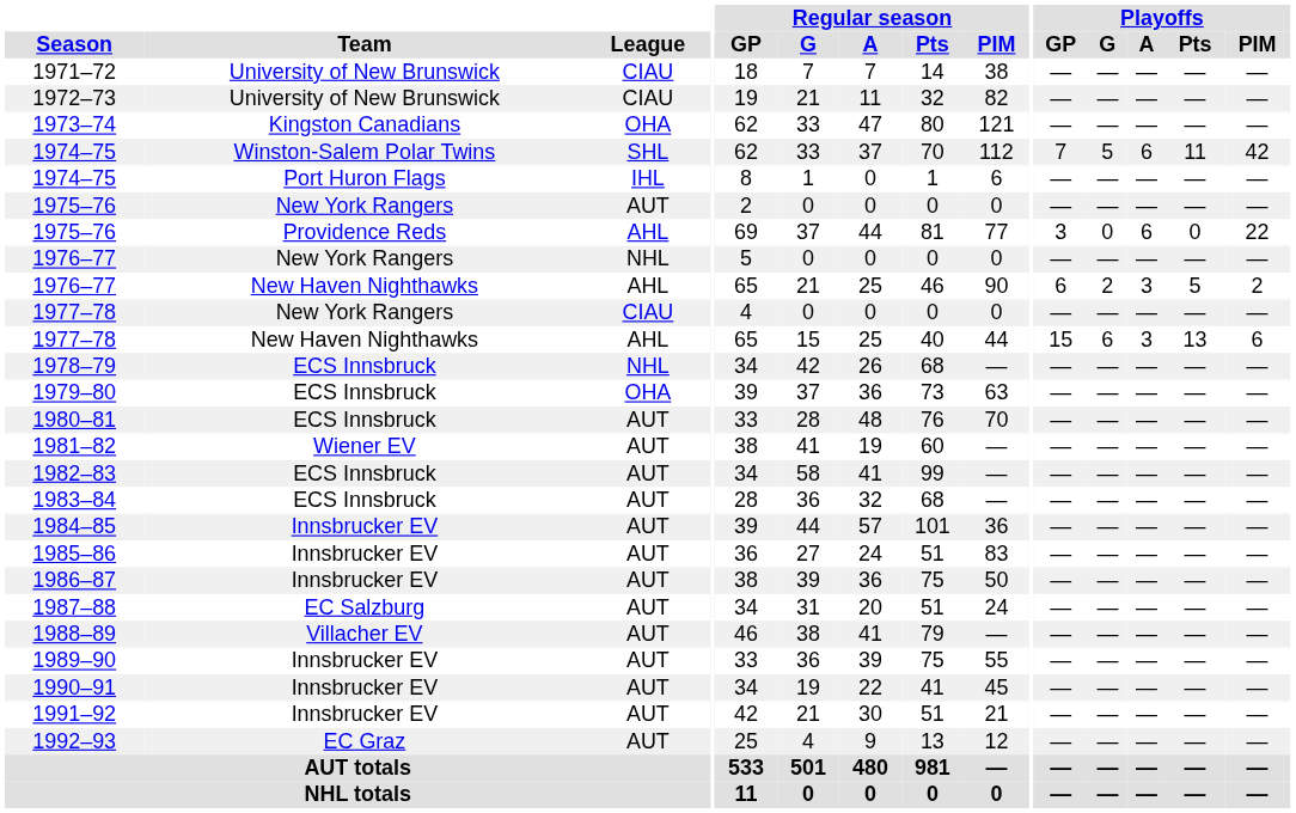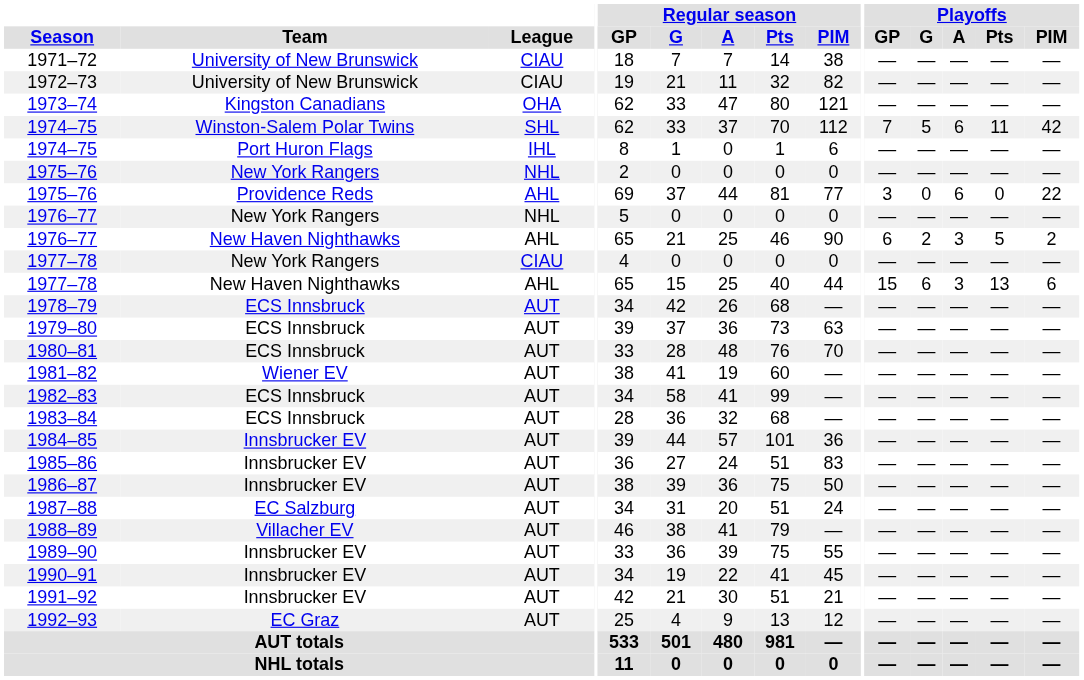 <table border="0" cellpadding="1" cellspacing="0" style="text-align:center; width:60em">
 <tr bgcolor="#e0e0e0">
 <th colspan="3" bgcolor="#ffffff"></th>
 <th rowspan="100" bgcolor="#ffffff"></th>
 <th colspan="5"><a href='#'>Regular season</a></th>
 <th rowspan="100" bgcolor="#ffffff"></th>
 <th colspan="5"><a href='#'>Playoffs</a></th>
 </tr>
 <tr bgcolor="#e0e0e0">
 <th><a href='#'>Season</a></th>
 <th>Team</th>
 <th>League</th>
 <th>GP</th>
 <th><a href='#'>G</a></th>
 <th><a href='#'>A</a></th>
 <th><a href='#'>Pts</a></th>
 <th><a href='#'>PIM</a></th>
 <th>GP</th>
 <th>G</th>
 <th>A</th>
 <th>Pts</th>
 <th>PIM</th>
 </tr>
 <tr>
 <td>1971–72</td>
 <td><a href='#'>University of New Brunswick</a></td>
 <td><a href='#'>CIAU</a></td>
 <td>18</td>
 <td>7</td>
 <td>7</td>
 <td>14</td>
 <td>38</td>
 <td>—</td>
 <td>—</td>
 <td>—</td>
 <td>—</td>
 <td>—</td>
 </tr>
 <tr bgcolor="#f0f0f0">
 <td>1972–73</td>
 <td>University of New Brunswick</td>
 <td>CIAU</td>
 <td>19</td>
 <td>21</td>
 <td>11</td>
 <td>32</td>
 <td>82</td>
 <td>—</td>
 <td>—</td>
 <td>—</td>
 <td>—</td>
 <td>—</td>
 </tr>
 <tr>
 <td><a href='#'>1973–74</a></td>
 <td><a href='#'>Kingston Canadians</a></td>
 <td><a href='#'>OHA</a></td>
 <td>62</td>
 <td>33</td>
 <td>47</td>
 <td>80</td>
 <td>121</td>
 <td>—</td>
 <td>—</td>
 <td>—</td>
 <td>—</td>
 <td>—</td>
 </tr>
 <tr bgcolor="#f0f0f0">
 <td><a href='#'>1974–75</a></td>
 <td><a href='#'>Winston-Salem Polar Twins</a></td>
 <td><a href='#'>SHL</a></td>
 <td>62</td>
 <td>33</td>
 <td>37</td>
 <td>70</td>
 <td>112</td>
 <td>7</td>
 <td>5</td>
 <td>6</td>
 <td>11</td>
 <td>42</td>
 </tr>
 <tr>
 <td><a href='#'>1974–75</a></td>
 <td><a href='#'>Port Huron Flags</a></td>
 <td><a href='#'>IHL</a></td>
 <td>8</td>
 <td>1</td>
 <td>0</td>
 <td>1</td>
 <td>6</td>
 <td>—</td>
 <td>—</td>
 <td>—</td>
 <td>—</td>
 <td>—</td>
 </tr>
 <tr bgcolor="#f0f0f0">
 <td><a href='#'>1975–76</a></td>
 <td><a href='#'>New York Rangers</a></td>
-<td>AUT</td>
+<td><a href='#'>NHL</a></td>
 <td>2</td>
 <td>0</td>
 <td>0</td>
 <td>0</td>
 <td>0</td>
 <td>—</td>
 <td>—</td>
 <td>—</td>
 <td>—</td>
 <td>—</td>
 </tr>
 <tr>
 <td><a href='#'>1975–76</a></td>
 <td><a href='#'>Providence Reds</a></td>
 <td><a href='#'>AHL</a></td>
 <td>69</td>
 <td>37</td>
 <td>44</td>
 <td>81</td>
 <td>77</td>
 <td>3</td>
 <td>0</td>
 <td>6</td>
 <td>0</td>
 <td>22</td>
 </tr>
 <tr bgcolor="#f0f0f0">
 <td><a href='#'>1976–77</a></td>
 <td>New York Rangers</td>
 <td>NHL</td>
 <td>5</td>
 <td>0</td>
 <td>0</td>
 <td>0</td>
 <td>0</td>
 <td>—</td>
 <td>—</td>
 <td>—</td>
 <td>—</td>
 <td>—</td>
 </tr>
 <tr>
 <td><a href='#'>1976–77</a></td>
 <td><a href='#'>New Haven Nighthawks</a></td>
 <td>AHL</td>
 <td>65</td>
 <td>21</td>
 <td>25</td>
 <td>46</td>
 <td>90</td>
 <td>6</td>
 <td>2</td>
 <td>3</td>
 <td>5</td>
 <td>2</td>
 </tr>
 <tr bgcolor="#f0f0f0">
 <td><a href='#'>1977–78</a></td>
 <td>New York Rangers</td>
 <td><a href='#'>CIAU</a></td>
 <td>4</td>
 <td>0</td>
 <td>0</td>
 <td>0</td>
 <td>0</td>
 <td>—</td>
 <td>—</td>
 <td>—</td>
 <td>—</td>
 <td>—</td>
 </tr>
 <tr>
 <td><a href='#'>1977–78</a></td>
 <td>New Haven Nighthawks</td>
 <td>AHL</td>
 <td>65</td>
 <td>15</td>
 <td>25</td>
 <td>40</td>
 <td>44</td>
 <td>15</td>
 <td>6</td>
 <td>3</td>
 <td>13</td>
 <td>6</td>
 </tr>
 <tr bgcolor="#f0f0f0">
 <td><a href='#'>1978–79</a></td>
 <td><a href='#'>ECS Innsbruck</a></td>
-<td><a href='#'>NHL</a></td>
+<td><a href='#'>AUT</a></td>
 <td>34</td>
 <td>42</td>
 <td>26</td>
 <td>68</td>
 <td>—</td>
 <td>—</td>
 <td>—</td>
 <td>—</td>
 <td>—</td>
 <td>—</td>
 </tr>
 <tr>
 <td><a href='#'>1979–80</a></td>
 <td>ECS Innsbruck</td>
-<td><a href='#'>OHA</a></td>
+<td>AUT</td>
 <td>39</td>
 <td>37</td>
 <td>36</td>
 <td>73</td>
 <td>63</td>
 <td>—</td>
 <td>—</td>
 <td>—</td>
 <td>—</td>
 <td>—</td>
 </tr>
 <tr bgcolor="#f0f0f0">
 <td><a href='#'>1980–81</a></td>
 <td>ECS Innsbruck</td>
 <td>AUT</td>
 <td>33</td>
 <td>28</td>
 <td>48</td>
 <td>76</td>
 <td>70</td>
 <td>—</td>
 <td>—</td>
 <td>—</td>
 <td>—</td>
 <td>—</td>
 </tr>
 <tr>
 <td><a href='#'>1981–82</a></td>
 <td><a href='#'>Wiener EV</a></td>
 <td>AUT</td>
 <td>38</td>
 <td>41</td>
 <td>19</td>
 <td>60</td>
 <td>—</td>
 <td>—</td>
 <td>—</td>
 <td>—</td>
 <td>—</td>
 <td>—</td>
 </tr>
 <tr bgcolor="#f0f0f0">
 <td><a href='#'>1982–83</a></td>
 <td>ECS Innsbruck</td>
 <td>AUT</td>
 <td>34</td>
 <td>58</td>
 <td>41</td>
 <td>99</td>
 <td>—</td>
 <td>—</td>
 <td>—</td>
 <td>—</td>
 <td>—</td>
 <td>—</td>
 </tr>
 <tr>
 <td><a href='#'>1983–84</a></td>
 <td>ECS Innsbruck</td>
 <td>AUT</td>
 <td>28</td>
 <td>36</td>
 <td>32</td>
 <td>68</td>
 <td>—</td>
 <td>—</td>
 <td>—</td>
 <td>—</td>
 <td>—</td>
 <td>—</td>
 </tr>
 <tr bgcolor="#f0f0f0">
 <td><a href='#'>1984–85</a></td>
 <td><a href='#'>Innsbrucker EV</a></td>
 <td>AUT</td>
 <td>39</td>
 <td>44</td>
 <td>57</td>
 <td>101</td>
 <td>36</td>
 <td>—</td>
 <td>—</td>
 <td>—</td>
 <td>—</td>
 <td>—</td>
 </tr>
 <tr>
 <td><a href='#'>1985–86</a></td>
 <td>Innsbrucker EV</td>
 <td>AUT</td>
 <td>36</td>
 <td>27</td>
 <td>24</td>
 <td>51</td>
 <td>83</td>
 <td>—</td>
 <td>—</td>
 <td>—</td>
 <td>—</td>
 <td>—</td>
 </tr>
 <tr bgcolor="#f0f0f0">
 <td><a href='#'>1986–87</a></td>
 <td>Innsbrucker EV</td>
 <td>AUT</td>
 <td>38</td>
 <td>39</td>
 <td>36</td>
 <td>75</td>
 <td>50</td>
 <td>—</td>
 <td>—</td>
 <td>—</td>
 <td>—</td>
 <td>—</td>
 </tr>
 <tr>
 <td><a href='#'>1987–88</a></td>
 <td><a href='#'>EC Salzburg</a></td>
 <td>AUT</td>
 <td>34</td>
 <td>31</td>
 <td>20</td>
 <td>51</td>
 <td>24</td>
 <td>—</td>
 <td>—</td>
 <td>—</td>
 <td>—</td>
 <td>—</td>
 </tr>
 <tr bgcolor="#f0f0f0">
 <td><a href='#'>1988–89</a></td>
 <td><a href='#'>Villacher EV</a></td>
 <td>AUT</td>
 <td>46</td>
 <td>38</td>
 <td>41</td>
 <td>79</td>
 <td>—</td>
 <td>—</td>
 <td>—</td>
 <td>—</td>
 <td>—</td>
 <td>—</td>
 </tr>
 <tr>
 <td><a href='#'>1989–90</a></td>
 <td>Innsbrucker EV</td>
 <td>AUT</td>
 <td>33</td>
 <td>36</td>
 <td>39</td>
 <td>75</td>
 <td>55</td>
 <td>—</td>
 <td>—</td>
 <td>—</td>
 <td>—</td>
 <td>—</td>
 </tr>
 <tr bgcolor="#f0f0f0">
 <td><a href='#'>1990–91</a></td>
 <td>Innsbrucker EV</td>
 <td>AUT</td>
 <td>34</td>
 <td>19</td>
 <td>22</td>
 <td>41</td>
 <td>45</td>
 <td>—</td>
 <td>—</td>
 <td>—</td>
 <td>—</td>
 <td>—</td>
 </tr>
 <tr>
 <td><a href='#'>1991–92</a></td>
 <td>Innsbrucker EV</td>
 <td>AUT</td>
 <td>42</td>
 <td>21</td>
 <td>30</td>
 <td>51</td>
 <td>21</td>
 <td>—</td>
 <td>—</td>
 <td>—</td>
 <td>—</td>
 <td>—</td>
 </tr>
 <tr bgcolor="#f0f0f0">
 <td><a href='#'>1992–93</a></td>
 <td><a href='#'>EC Graz</a></td>
 <td>AUT</td>
 <td>25</td>
 <td>4</td>
 <td>9</td>
 <td>13</td>
 <td>12</td>
 <td>—</td>
 <td>—</td>
 <td>—</td>
 <td>—</td>
 <td>—</td>
 </tr>
 <tr bgcolor="#e0e0e0">
 <th colspan="3">AUT totals</th>
 <th>533</th>
 <th>501</th>
 <th>480</th>
 <th>981</th>
 <th>—</th>
 <th>—</th>
 <th>—</th>
 <th>—</th>
 <th>—</th>
 <th>—</th>
 </tr>
 <tr bgcolor="#e0e0e0">
 <th colspan="3">NHL totals</th>
 <th>11</th>
 <th>0</th>
 <th>0</th>
 <th>0</th>
 <th>0</th>
 <th>—</th>
 <th>—</th>
 <th>—</th>
 <th>—</th>
 <th>—</th>
 </tr>
 </table>
